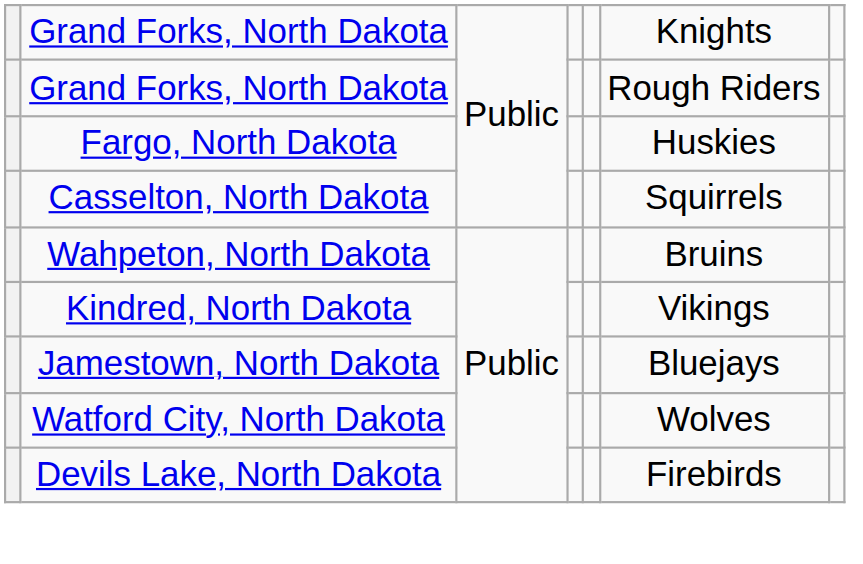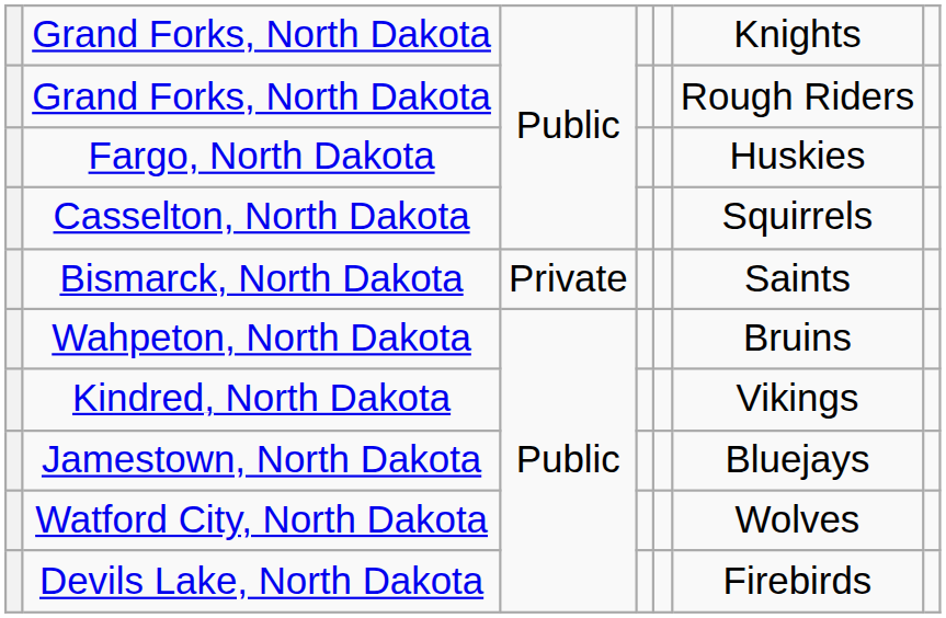 <table class="wikitable sortable" style="text-align: center;">
 <tr>
 <th></th>
 <td><a href='#'>Grand Forks, North Dakota</a></td>
 <td rowspan="4">Public</td>
 <td></td>
 <td></td>
 <td>Knights</td>
 <td></td>
 </tr>
 <tr>
 <th></th>
 <td><a href='#'>Grand Forks, North Dakota</a></td>
 <td></td>
 <td></td>
 <td>Rough Riders</td>
 <td></td>
 </tr>
 <tr>
 <th></th>
 <td><a href='#'>Fargo, North Dakota</a></td>
 <td></td>
 <td></td>
 <td>Huskies</td>
 <td></td>
 </tr>
 <tr>
 <th></th>
 <td><a href='#'>Casselton, North Dakota</a></td>
 <td></td>
 <td></td>
 <td>Squirrels</td>
+<td></td>
+</tr>
+<tr>
+<th></th>
+<td><a href='#'>Bismarck, North Dakota</a></td>
+<td>Private</td>
+<td></td>
+<td></td>
+<td>Saints</td>
 <td></td>
 </tr>
 <tr>
 <th></th>
 <td><a href='#'>Wahpeton, North Dakota</a></td>
 <td rowspan="7">Public</td>
 <td></td>
 <td></td>
 <td>Bruins</td>
 <td></td>
 </tr>
 <tr>
 <th></th>
 <td><a href='#'>Kindred, North Dakota</a></td>
 <td></td>
 <td></td>
 <td>Vikings</td>
 <td></td>
 </tr>
 <tr>
 <th></th>
 <td><a href='#'>Jamestown, North Dakota</a></td>
 <td></td>
 <td></td>
 <td>Bluejays</td>
 <td></td>
 </tr>
 <tr>
 <th></th>
 <td><a href='#'>Watford City, North Dakota</a></td>
 <td></td>
 <td></td>
 <td>Wolves</td>
 <td></td>
 </tr>
 <tr>
 <th></th>
 <td><a href='#'>Devils Lake, North Dakota</a></td>
 <td></td>
 <td></td>
 <td>Firebirds</td>
 <td></td>
 </tr>
 </table>
